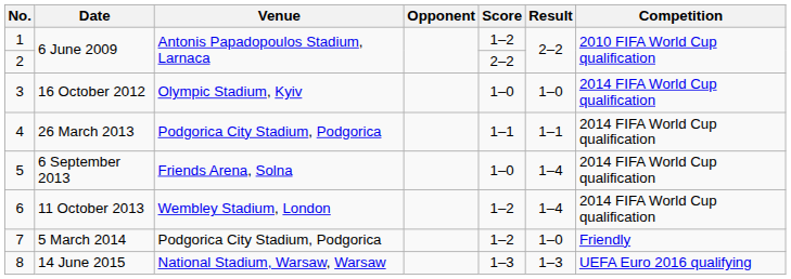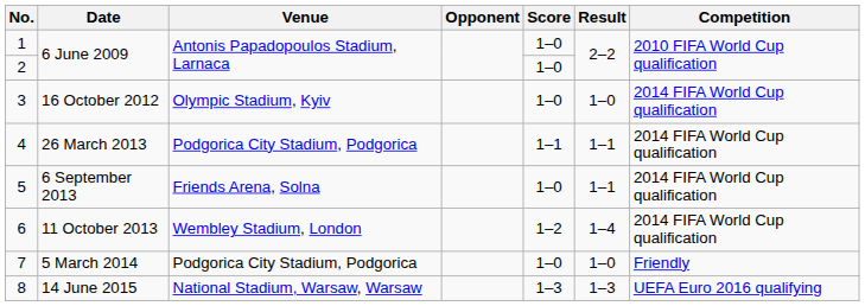 <table class="wikitable sortable">
 <tr>
 <th scope="col">No.</th>
 <th scope="col">Date</th>
 <th scope="col">Venue</th>
 <th scope="col">Opponent</th>
 <th scope="col">Score</th>
 <th scope="col">Result</th>
 <th scope="col">Competition</th>
 </tr>
 <tr>
 <td align="center">1</td>
 <td rowspan="2">6 June 2009</td>
 <td rowspan="2"><a href='#'>Antonis Papadopoulos Stadium</a>, <a href='#'>Larnaca</a></td>
 <td rowspan="2"></td>
-<td align="center">1–2</td>
+<td align="center">1–0</td>
 <td rowspan="2" align="center">2–2</td>
 <td rowspan="2"><a href='#'>2010 FIFA World Cup qualification</a></td>
 </tr>
 <tr>
 <td align="center">2</td>
-<td align="center">2–2</td>
+<td align="center">1–0</td>
 </tr>
 <tr>
 <td align="center">3</td>
 <td>16 October 2012</td>
 <td><a href='#'>Olympic Stadium</a>, <a href='#'>Kyiv</a></td>
 <td></td>
 <td align="center">1–0</td>
 <td align="center">1–0</td>
 <td><a href='#'>2014 FIFA World Cup qualification</a></td>
 </tr>
 <tr>
 <td align="center">4</td>
 <td>26 March 2013</td>
 <td><a href='#'>Podgorica City Stadium</a>, <a href='#'>Podgorica</a></td>
 <td></td>
 <td align="center">1–1</td>
 <td align="center">1–1</td>
 <td>2014 FIFA World Cup qualification</td>
 </tr>
 <tr>
 <td align="center">5</td>
 <td>6 September 2013</td>
 <td><a href='#'>Friends Arena</a>, <a href='#'>Solna</a></td>
 <td></td>
 <td align="center">1–0</td>
-<td align="center">1–4</td>
+<td align="center">1–1</td>
 <td>2014 FIFA World Cup qualification</td>
 </tr>
 <tr>
 <td align="center">6</td>
 <td>11 October 2013</td>
 <td><a href='#'>Wembley Stadium</a>, <a href='#'>London</a></td>
 <td></td>
 <td align="center">1–2</td>
 <td align="center">1–4</td>
 <td>2014 FIFA World Cup qualification</td>
 </tr>
 <tr>
 <td align="center">7</td>
 <td>5 March 2014</td>
 <td>Podgorica City Stadium, Podgorica</td>
 <td></td>
-<td align="center">1–2</td>
+<td align="center">1–0</td>
 <td align="center">1–0</td>
 <td><a href='#'>Friendly</a></td>
 </tr>
 <tr>
 <td align="center">8</td>
 <td>14 June 2015</td>
 <td><a href='#'>National Stadium, Warsaw</a>, <a href='#'>Warsaw</a></td>
 <td></td>
 <td align="center">1–3</td>
 <td align="center">1–3</td>
 <td><a href='#'>UEFA Euro 2016 qualifying</a></td>
 </tr>
 </table>
